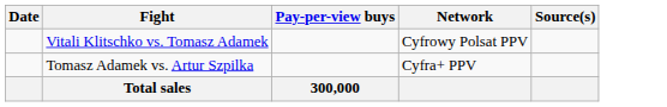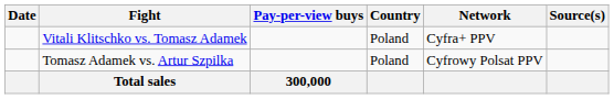 <table class="wikitable">
 <tr>
 <th>Date</th>
 <th>Fight</th>
 <th><a href='#'>Pay-per-view</a> buys</th>
+<th>Country</th>
 <th>Network</th>
 <th>Source(s)</th>
 </tr>
 <tr>
 <td></td>
 <td><a href='#'>Vitali Klitschko vs. Tomasz Adamek</a></td>
 <td></td>
-<td>Cyfrowy Polsat PPV</td>
+<td>Poland</td>
+<td>Cyfra+ PPV</td>
 <td></td>
 </tr>
 <tr>
 <td></td>
 <td>Tomasz Adamek vs. <a href='#'>Artur Szpilka</a></td>
 <td></td>
-<td>Cyfra+ PPV</td>
+<td>Poland</td>
+<td>Cyfrowy Polsat PPV</td>
 <td></td>
 </tr>
 <tr>
 <th></th>
 <th>Total sales</th>
 <th>300,000</th>
 <th></th>
 <th></th>
+<th></th>
 </tr>
 </table>
